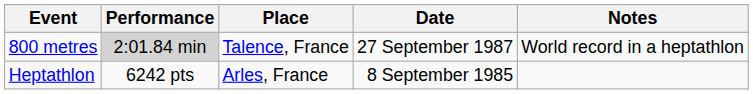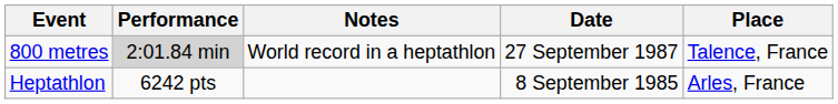 <table class=wikitable>
 <tr>
 <th>Event</th>
 <th>Performance</th>
+<th>Notes</th>
+<th>Date</th>
 <th>Place</th>
-<th>Date</th>
-<th>Notes</th>
 </tr>
 <tr>
 <td><a href='#'>800 metres</a></td>
 <td align=center style="background: lightgrey;">2:01.84 min</td>
+<td>World record in a heptathlon</td>
+<td align=right>27 September 1987</td>
 <td><a href='#'>Talence</a>, France</td>
-<td align=right>27 September 1987</td>
-<td>World record in a heptathlon</td>
 </tr>
 <tr>
 <td><a href='#'>Heptathlon</a></td>
 <td align=center>6242 pts</td>
+<td></td>
+<td align=right>8 September 1985</td>
 <td><a href='#'>Arles</a>, France</td>
-<td align=right>8 September 1985</td>
-<td></td>
 </tr>
 </table>
